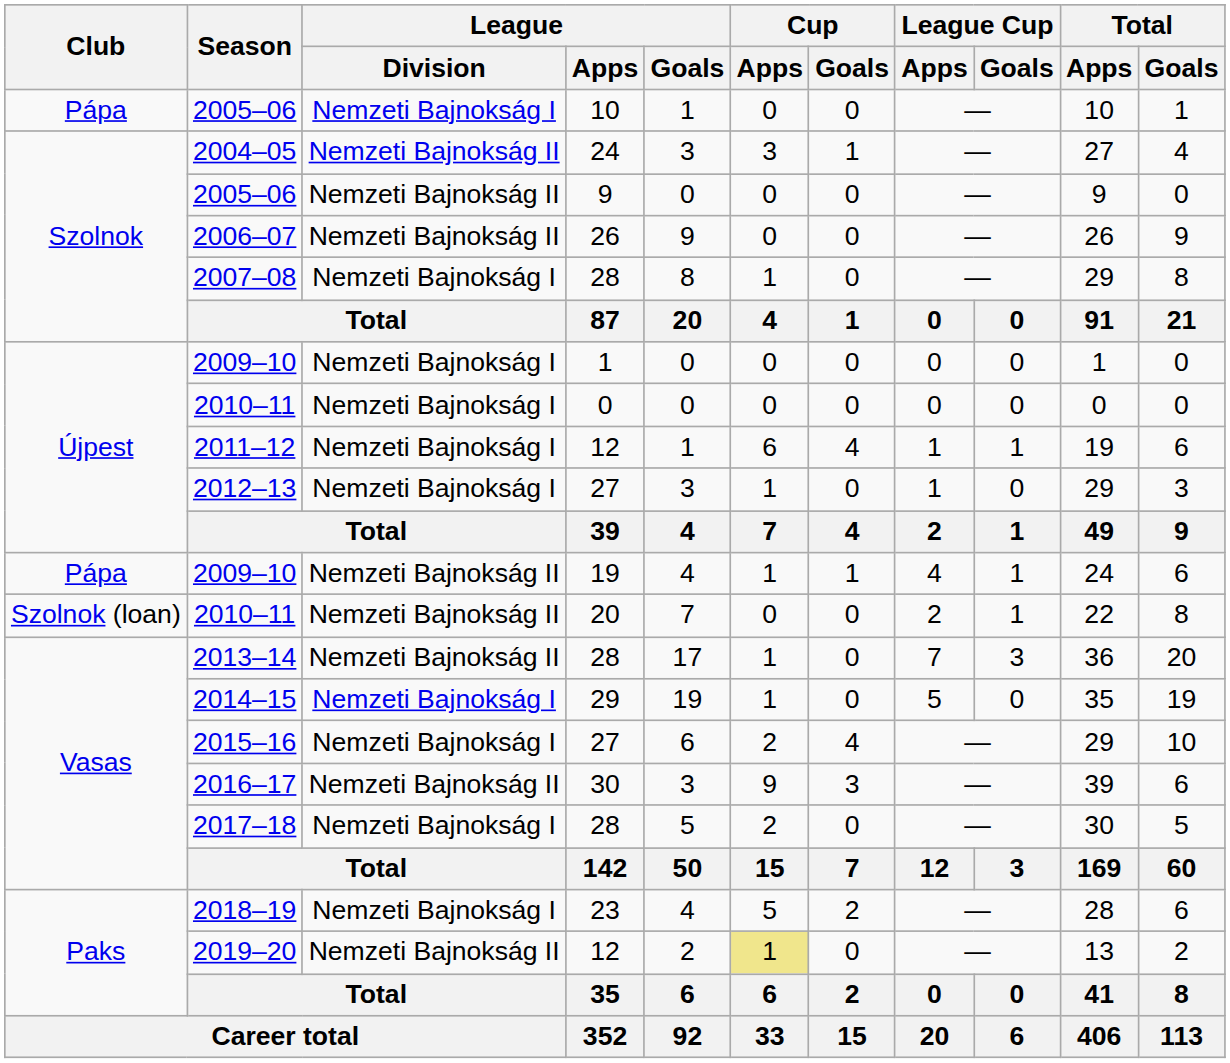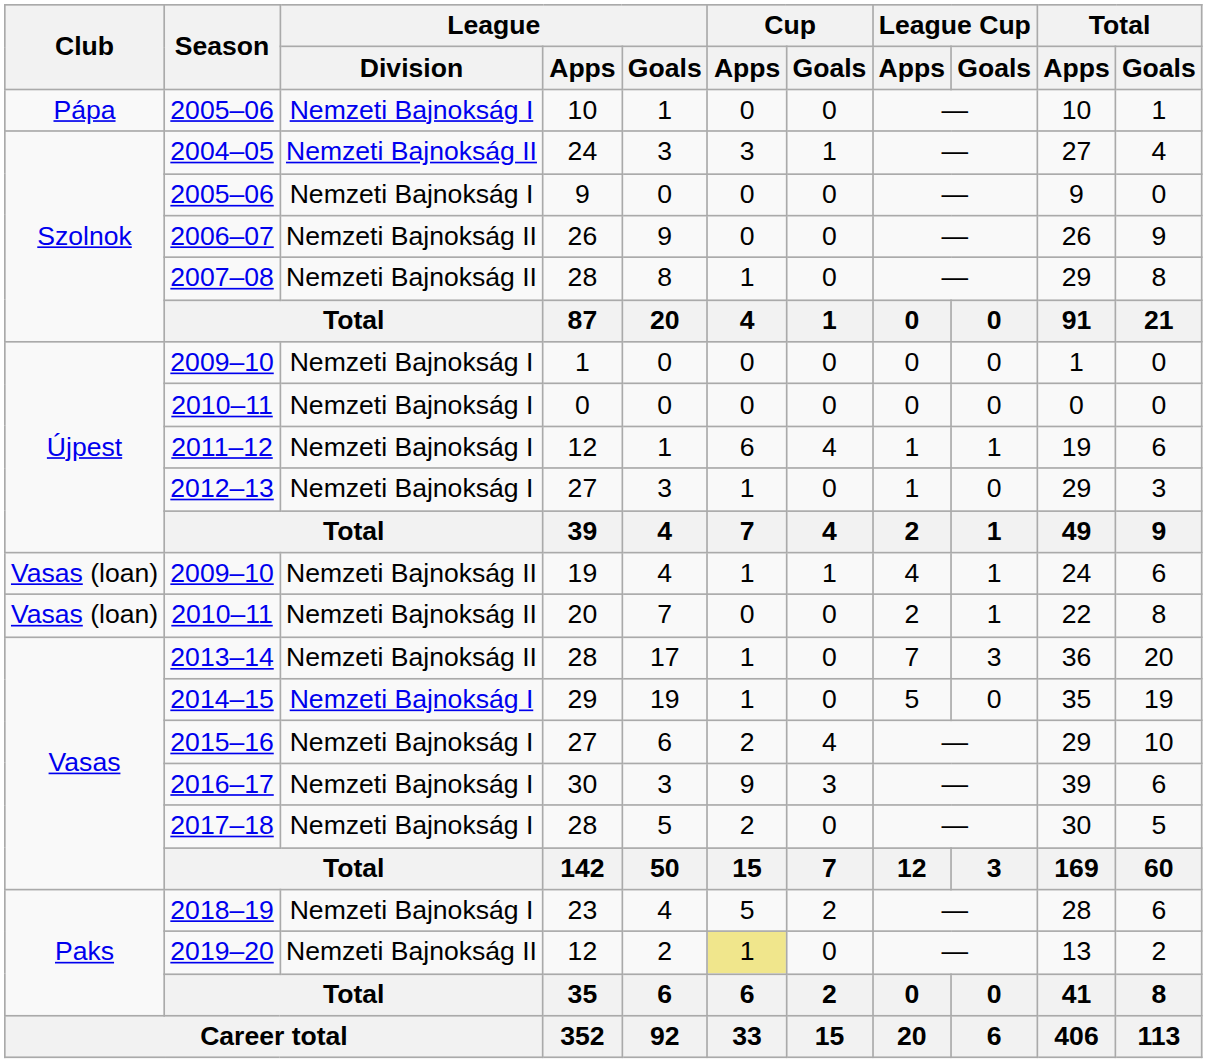 <table class="wikitable" style="text-align: center;">
 <tr>
 <th rowspan="2">Club</th>
 <th rowspan="2">Season</th>
 <th colspan="3">League</th>
 <th colspan="2">Cup</th>
 <th colspan="2">League Cup</th>
 <th colspan="2">Total</th>
 </tr>
 <tr>
 <th>Division</th>
 <th>Apps</th>
 <th>Goals</th>
 <th>Apps</th>
 <th>Goals</th>
 <th>Apps</th>
 <th>Goals</th>
 <th>Apps</th>
 <th>Goals</th>
 </tr>
 <tr>
 <td><a href='#'>Pápa</a></td>
 <td><a href='#'>2005–06</a></td>
 <td><a href='#'>Nemzeti Bajnokság I</a></td>
 <td>10</td>
 <td>1</td>
 <td>0</td>
 <td>0</td>
 <td colspan="2">—</td>
 <td>10</td>
 <td>1</td>
 </tr>
 <tr>
 <td rowspan="5"><a href='#'>Szolnok</a></td>
 <td><a href='#'>2004–05</a></td>
 <td><a href='#'>Nemzeti Bajnokság II</a></td>
 <td>24</td>
 <td>3</td>
 <td>3</td>
 <td>1</td>
 <td colspan="2">—</td>
 <td>27</td>
 <td>4</td>
 </tr>
 <tr>
 <td><a href='#'>2005–06</a></td>
-<td>Nemzeti Bajnokság II</td>
+<td>Nemzeti Bajnokság I</td>
 <td>9</td>
 <td>0</td>
 <td>0</td>
 <td>0</td>
 <td colspan="2">—</td>
 <td>9</td>
 <td>0</td>
 </tr>
 <tr>
 <td><a href='#'>2006–07</a></td>
 <td>Nemzeti Bajnokság II</td>
 <td>26</td>
 <td>9</td>
 <td>0</td>
 <td>0</td>
 <td colspan="2">—</td>
 <td>26</td>
 <td>9</td>
 </tr>
 <tr>
 <td><a href='#'>2007–08</a></td>
-<td>Nemzeti Bajnokság I</td>
+<td>Nemzeti Bajnokság II</td>
 <td>28</td>
 <td>8</td>
 <td>1</td>
 <td>0</td>
 <td colspan="2">—</td>
 <td>29</td>
 <td>8</td>
 </tr>
 <tr>
 <th colspan="2">Total</th>
 <th>87</th>
 <th>20</th>
 <th>4</th>
 <th>1</th>
 <th>0</th>
 <th>0</th>
 <th>91</th>
 <th>21</th>
 </tr>
 <tr>
 <td rowspan="5"><a href='#'>Újpest</a></td>
 <td><a href='#'>2009–10</a></td>
 <td>Nemzeti Bajnokság I</td>
 <td>1</td>
 <td>0</td>
 <td>0</td>
 <td>0</td>
 <td>0</td>
 <td>0</td>
 <td>1</td>
 <td>0</td>
 </tr>
 <tr>
 <td><a href='#'>2010–11</a></td>
 <td>Nemzeti Bajnokság I</td>
 <td>0</td>
 <td>0</td>
 <td>0</td>
 <td>0</td>
 <td>0</td>
 <td>0</td>
 <td>0</td>
 <td>0</td>
 </tr>
 <tr>
 <td><a href='#'>2011–12</a></td>
 <td>Nemzeti Bajnokság I</td>
 <td>12</td>
 <td>1</td>
 <td>6</td>
 <td>4</td>
 <td>1</td>
 <td>1</td>
 <td>19</td>
 <td>6</td>
 </tr>
 <tr>
 <td><a href='#'>2012–13</a></td>
 <td>Nemzeti Bajnokság I</td>
 <td>27</td>
 <td>3</td>
 <td>1</td>
 <td>0</td>
 <td>1</td>
 <td>0</td>
 <td>29</td>
 <td>3</td>
 </tr>
 <tr>
 <th colspan="2">Total</th>
 <th>39</th>
 <th>4</th>
 <th>7</th>
 <th>4</th>
 <th>2</th>
 <th>1</th>
 <th>49</th>
 <th>9</th>
 </tr>
 <tr>
-<td><a href='#'>Pápa</a></td>
+<td><a href='#'>Vasas</a> (loan)</td>
 <td><a href='#'>2009–10</a></td>
 <td>Nemzeti Bajnokság II</td>
 <td>19</td>
 <td>4</td>
 <td>1</td>
 <td>1</td>
 <td>4</td>
 <td>1</td>
 <td>24</td>
 <td>6</td>
 </tr>
 <tr>
-<td><a href='#'>Szolnok</a> (loan)</td>
+<td><a href='#'>Vasas</a> (loan)</td>
 <td><a href='#'>2010–11</a></td>
 <td>Nemzeti Bajnokság II</td>
 <td>20</td>
 <td>7</td>
 <td>0</td>
 <td>0</td>
 <td>2</td>
 <td>1</td>
 <td>22</td>
 <td>8</td>
 </tr>
 <tr>
 <td rowspan="6"><a href='#'>Vasas</a></td>
 <td><a href='#'>2013–14</a></td>
 <td>Nemzeti Bajnokság II</td>
 <td>28</td>
 <td>17</td>
 <td>1</td>
 <td>0</td>
 <td>7</td>
 <td>3</td>
 <td>36</td>
 <td>20</td>
 </tr>
 <tr>
 <td><a href='#'>2014–15</a></td>
 <td><a href='#'>Nemzeti Bajnokság I</a></td>
 <td>29</td>
 <td>19</td>
 <td>1</td>
 <td>0</td>
 <td>5</td>
 <td>0</td>
 <td>35</td>
 <td>19</td>
 </tr>
 <tr>
 <td><a href='#'>2015–16</a></td>
 <td>Nemzeti Bajnokság I</td>
 <td>27</td>
 <td>6</td>
 <td>2</td>
 <td>4</td>
 <td colspan="2">—</td>
 <td>29</td>
 <td>10</td>
 </tr>
 <tr>
 <td><a href='#'>2016–17</a></td>
-<td>Nemzeti Bajnokság II</td>
+<td>Nemzeti Bajnokság I</td>
 <td>30</td>
 <td>3</td>
 <td>9</td>
 <td>3</td>
 <td colspan="2">—</td>
 <td>39</td>
 <td>6</td>
 </tr>
 <tr>
 <td><a href='#'>2017–18</a></td>
 <td>Nemzeti Bajnokság I</td>
 <td>28</td>
 <td>5</td>
 <td>2</td>
 <td>0</td>
 <td colspan="2">—</td>
 <td>30</td>
 <td>5</td>
 </tr>
 <tr>
 <th colspan="2">Total</th>
 <th>142</th>
 <th>50</th>
 <th>15</th>
 <th>7</th>
 <th>12</th>
 <th>3</th>
 <th>169</th>
 <th>60</th>
 </tr>
 <tr>
 <td rowspan="3"><a href='#'>Paks</a></td>
 <td><a href='#'>2018–19</a></td>
 <td>Nemzeti Bajnokság I</td>
 <td>23</td>
 <td>4</td>
 <td>5</td>
 <td>2</td>
 <td colspan="2">—</td>
 <td>28</td>
 <td>6</td>
 </tr>
 <tr>
 <td><a href='#'>2019–20</a></td>
 <td>Nemzeti Bajnokság II</td>
 <td>12</td>
 <td>2</td>
 <td style="background: khaki;">1</td>
 <td>0</td>
 <td colspan="2">—</td>
 <td>13</td>
 <td>2</td>
 </tr>
 <tr>
 <th colspan="2">Total</th>
 <th>35</th>
 <th>6</th>
 <th>6</th>
 <th>2</th>
 <th>0</th>
 <th>0</th>
 <th>41</th>
 <th>8</th>
 </tr>
 <tr>
 <th colspan="3">Career total</th>
 <th>352</th>
 <th>92</th>
 <th>33</th>
 <th>15</th>
 <th>20</th>
 <th>6</th>
 <th>406</th>
 <th>113</th>
 </tr>
 </table>
